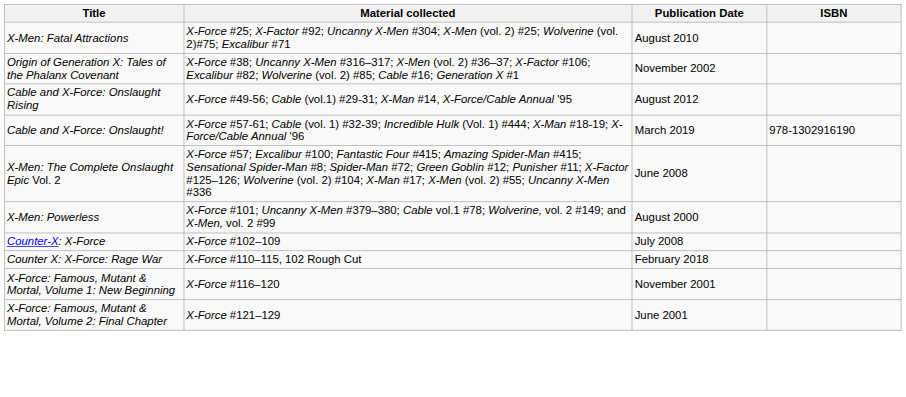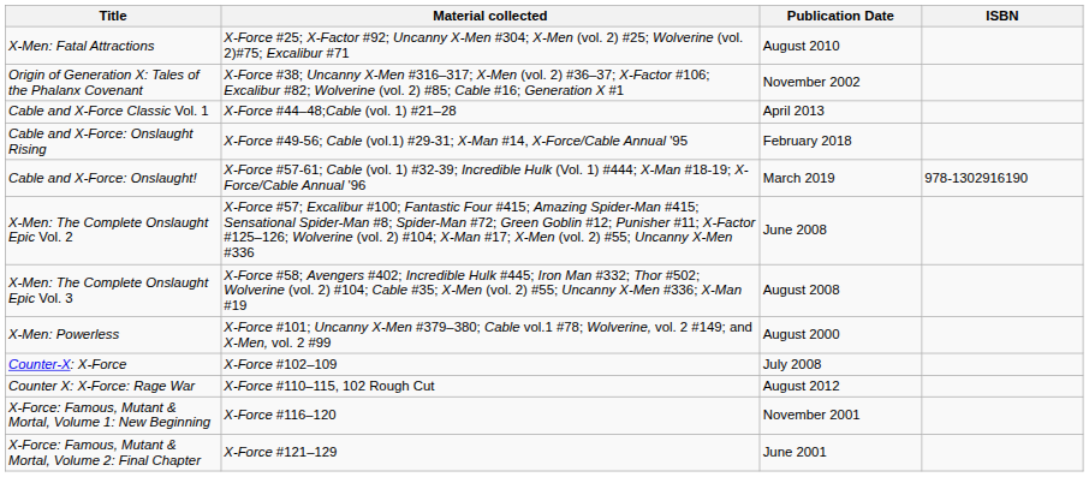 <table class="wikitable" style="text-align:left;" width="100%">
 <tr>
 <th width="20%">Title</th>
 <th width="50%">Material collected</th>
 <th width="15%">Publication Date</th>
 <th width="15%">ISBN</th>
 </tr>
 <tr>
 <td><em>X-Men: Fatal Attractions</em></td>
 <td><em>X-Force</em> #25; <em>X-Factor</em> #92; <em>Uncanny X-Men</em> #304; <em>X-Men</em> (vol. 2) #25; <em>Wolverine</em> (vol. 2)#75; <em>Excalibur</em> #71</td>
 <td>August 2010</td>
 <td></td>
 </tr>
 <tr>
 <td><em>Origin of Generation X: Tales of the Phalanx Covenant</em></td>
 <td><em>X-Force</em> #38; <em>Uncanny X-Men</em> #316–317; <em>X-Men</em> (vol. 2) #36–37; <em>X-Factor</em> #106; <em>Excalibur</em> #82; <em>Wolverine</em> (vol. 2) #85; <em>Cable</em> #16; <em>Generation X</em> #1</td>
 <td>November 2002</td>
 <td></td>
 </tr>
 <tr>
+<td><em>Cable and X-Force Classic</em> Vol. 1</td>
+<td><em>X-Force</em> #44–48;<em>Cable</em> (vol. 1) #21–28</td>
+<td>April 2013</td>
+<td></td>
+</tr>
+<tr>
 <td><em>Cable and X-Force: Onslaught Rising</em></td>
 <td><em>X-Force</em> #49-56; <em>Cable</em> (vol.1) #29-31; <em>X-Man</em> #14, <em>X-Force/Cable Annual</em> '95</td>
-<td>August 2012</td>
+<td>February 2018</td>
 <td></td>
 </tr>
 <tr>
 <td><em>Cable and X-Force: Onslaught!</em></td>
 <td><em>X-Force</em> #57-61; <em>Cable</em> (vol. 1) #32-39; <em>Incredible Hulk</em> (Vol. 1) #444; <em>X-Man</em> #18-19; <em>X-Force/Cable Annual</em> '96</td>
 <td>March 2019</td>
 <td>978-1302916190</td>
 </tr>
 <tr>
 <td><em>X-Men: The Complete Onslaught Epic</em> Vol. 2</td>
 <td><em>X-Force</em> #57; <em>Excalibur</em> #100; <em>Fantastic Four</em> #415; <em>Amazing Spider-Man</em> #415; <em>Sensational Spider-Man</em> #8; <em>Spider-Man</em> #72; <em>Green Goblin</em> #12; <em>Punisher</em> #11; <em>X-Factor</em> #125–126; <em>Wolverine</em> (vol. 2) #104; <em>X-Man</em> #17; <em>X-Men</em> (vol. 2) #55; <em>Uncanny X-Men</em> #336</td>
 <td>June 2008</td>
+<td></td>
+</tr>
+<tr>
+<td><em>X-Men: The Complete Onslaught Epic</em> Vol. 3</td>
+<td><em>X-Force</em> #58; <em>Avengers</em> #402; <em>Incredible Hulk</em> #445; <em>Iron Man</em> #332; <em>Thor</em> #502; <em>Wolverine</em> (vol. 2) #104; <em>Cable</em> #35; <em>X-Men</em> (vol. 2) #55; <em>Uncanny X-Men</em> #336; <em>X-Man</em> #19</td>
+<td>August 2008</td>
 <td></td>
 </tr>
 <tr>
 <td><em>X-Men: Powerless</em></td>
 <td><em>X-Force</em> #101; <em>Uncanny X-Men</em> #379–380; <em>Cable</em> vol.1 #78; <em>Wolverine,</em> vol. 2 #149; and <em>X-Men,</em> vol. 2 #99</td>
 <td>August 2000</td>
 <td></td>
 </tr>
 <tr>
 <td><em><a href='#'>Counter-X</a>: X-Force</em></td>
 <td><em>X-Force</em> #102–109</td>
 <td>July 2008</td>
 <td></td>
 </tr>
 <tr>
 <td><em>Counter X: X-Force: Rage War</em></td>
 <td><em>X-Force</em> #110–115, 102 Rough Cut</td>
-<td>February 2018</td>
+<td>August 2012</td>
 <td></td>
 </tr>
 <tr>
 <td><em>X-Force: Famous, Mutant & Mortal, Volume 1: New Beginning</em></td>
 <td><em>X-Force</em> #116–120</td>
 <td>November 2001</td>
 <td></td>
 </tr>
 <tr>
 <td><em>X-Force: Famous, Mutant & Mortal, Volume 2: Final Chapter</em></td>
 <td><em>X-Force</em> #121–129</td>
 <td>June 2001</td>
 <td></td>
 </tr>
 </table>
